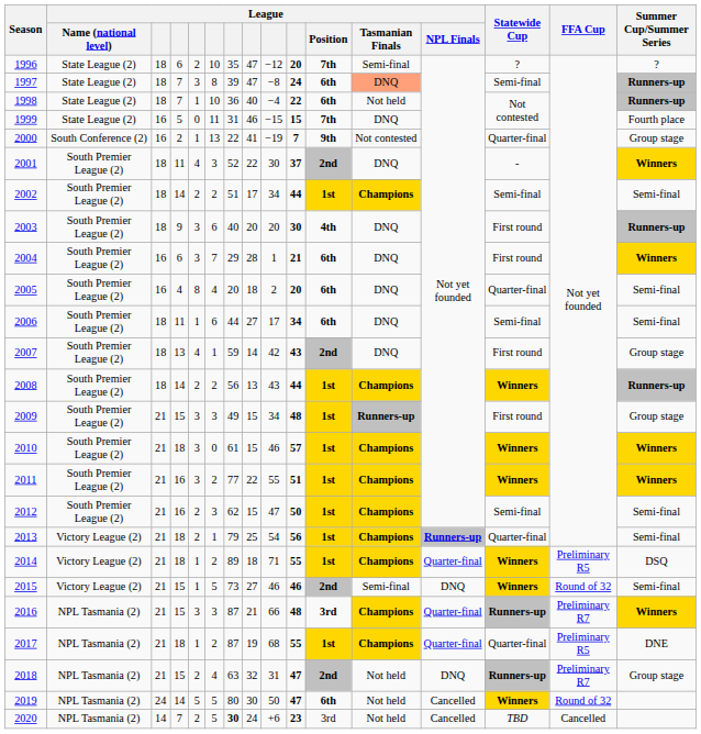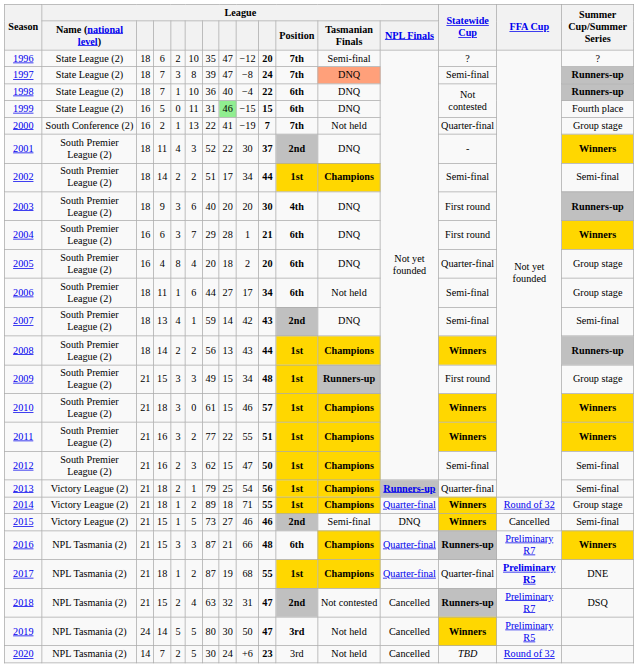 <table class="wikitable" style="text-align:center; font-size:85%;width:95%; text-align:center">
 <tr>
 <th rowspan=2 width=3%>Season</th>
 <th rowspan=1 colspan=12 width=28%>League</th>
 <th rowspan=2 width=8%><a href='#'>Statewide Cup</a></th>
 <th rowspan=2 width=8%><a href='#'>FFA Cup</a></th>
 <th rowspan=2 width=8%>Summer Cup/Summer Series</th>
 </tr>
 <tr>
 <th width=13%>Name (<a href='#'>national level</a>)</th>
 <th width=2%></th>
 <th width=2%></th>
 <th width=2%></th>
 <th width=2%></th>
 <th width=2%></th>
 <th width=2%></th>
 <th width=2%></th>
 <th width=2%></th>
 <th width=2%>Position</th>
 <th width=8%>Tasmanian Finals</th>
 <th width=8%><a href='#'>NPL Finals</a></th>
 </tr>
 <tr>
 <td><a href='#'>1996</a></td>
 <td>State League (2)</td>
 <td>18</td>
 <td>6</td>
 <td>2</td>
 <td>10</td>
 <td>35</td>
 <td>47</td>
 <td>−12</td>
 <td><strong>20</strong></td>
 <td><strong>7th</strong></td>
 <td>Semi-final</td>
 <td rowspan=17>Not yet founded</td>
 <td>?</td>
 <td rowspan=18>Not yet founded</td>
 <td>?</td>
 </tr>
 <tr>
 <td><a href='#'>1997</a></td>
 <td>State League (2)</td>
 <td>18</td>
 <td>7</td>
 <td>3</td>
 <td>8</td>
 <td>39</td>
 <td>47</td>
 <td>−8</td>
 <td><strong>24</strong></td>
-<td><strong>6th</strong></td>
+<td><strong>7th</strong></td>
 <td style="background: lightsalmon;">DNQ</td>
 <td>Semi-final</td>
 <td bgcolor=silver><strong>Runners-up</strong></td>
 </tr>
 <tr>
 <td><a href='#'>1998</a></td>
 <td>State League (2)</td>
 <td>18</td>
 <td>7</td>
 <td>1</td>
 <td>10</td>
 <td>36</td>
 <td>40</td>
 <td>−4</td>
 <td><strong>22</strong></td>
 <td><strong>6th</strong></td>
-<td>Not held</td>
+<td>DNQ</td>
 <td rowspan=2>Not contested</td>
 <td bgcolor=silver><strong>Runners-up</strong></td>
 </tr>
 <tr>
 <td><a href='#'>1999</a></td>
 <td>State League (2)</td>
 <td>16</td>
 <td>5</td>
 <td>0</td>
 <td>11</td>
 <td>31</td>
-<td>46</td>
+<td style="background: lightgreen;">46</td>
 <td>−15</td>
 <td><strong>15</strong></td>
-<td><strong>7th</strong></td>
+<td><strong>6th</strong></td>
 <td>DNQ</td>
 <td>Fourth place</td>
 </tr>
 <tr>
 <td><a href='#'>2000</a></td>
 <td>South Conference (2)</td>
 <td>16</td>
 <td>2</td>
 <td>1</td>
 <td>13</td>
 <td>22</td>
 <td>41</td>
 <td>−19</td>
 <td><strong>7</strong></td>
-<td><strong>9th</strong></td>
-<td>Not contested</td>
+<td><strong>7th</strong></td>
+<td>Not held</td>
 <td>Quarter-final</td>
 <td>Group stage</td>
 </tr>
 <tr>
 <td><a href='#'>2001</a></td>
 <td>South Premier League (2)</td>
 <td>18</td>
 <td>11</td>
 <td>4</td>
 <td>3</td>
 <td>52</td>
 <td>22</td>
 <td>30</td>
 <td><strong>37</strong></td>
 <td bgcolor=silver><strong>2nd</strong></td>
 <td>DNQ</td>
 <td>-</td>
 <td bgcolor=gold><strong>Winners</strong></td>
 </tr>
 <tr>
 <td><a href='#'>2002</a></td>
 <td>South Premier League (2)</td>
 <td>18</td>
 <td>14</td>
 <td>2</td>
 <td>2</td>
 <td>51</td>
 <td>17</td>
 <td>34</td>
 <td><strong>44</strong></td>
 <td bgcolor=gold><strong>1st</strong></td>
 <td bgcolor=gold><strong>Champions</strong></td>
 <td>Semi-final</td>
 <td>Semi-final</td>
 </tr>
 <tr>
 <td><a href='#'>2003</a></td>
 <td>South Premier League (2)</td>
 <td>18</td>
 <td>9</td>
 <td>3</td>
 <td>6</td>
 <td>40</td>
 <td>20</td>
 <td>20</td>
 <td><strong>30</strong></td>
 <td><strong>4th</strong></td>
 <td>DNQ</td>
 <td>First round</td>
 <td bgcolor=silver><strong>Runners-up</strong></td>
 </tr>
 <tr>
 <td><a href='#'>2004</a></td>
 <td>South Premier League (2)</td>
 <td>16</td>
 <td>6</td>
 <td>3</td>
 <td>7</td>
 <td>29</td>
 <td>28</td>
 <td>1</td>
 <td><strong>21</strong></td>
 <td><strong>6th</strong></td>
 <td>DNQ</td>
 <td>First round</td>
 <td bgcolor=gold><strong>Winners</strong></td>
 </tr>
 <tr>
 <td><a href='#'>2005</a></td>
 <td>South Premier League (2)</td>
 <td>16</td>
 <td>4</td>
 <td>8</td>
 <td>4</td>
 <td>20</td>
 <td>18</td>
 <td>2</td>
 <td><strong>20</strong></td>
 <td><strong>6th</strong></td>
 <td>DNQ</td>
 <td>Quarter-final</td>
-<td>Semi-final</td>
+<td>Group stage</td>
 </tr>
 <tr>
 <td><a href='#'>2006</a></td>
 <td>South Premier League (2)</td>
 <td>18</td>
 <td>11</td>
 <td>1</td>
 <td>6</td>
 <td>44</td>
 <td>27</td>
 <td>17</td>
 <td><strong>34</strong></td>
 <td><strong>6th</strong></td>
-<td>DNQ</td>
+<td>Not held</td>
 <td>Semi-final</td>
-<td>Semi-final</td>
+<td>Group stage</td>
 </tr>
 <tr>
 <td><a href='#'>2007</a></td>
 <td>South Premier League (2)</td>
 <td>18</td>
 <td>13</td>
 <td>4</td>
 <td>1</td>
 <td>59</td>
 <td>14</td>
 <td>42</td>
 <td><strong>43</strong></td>
 <td bgcolor=silver><strong>2nd</strong></td>
 <td>DNQ</td>
-<td>First round</td>
-<td>Group stage</td>
+<td>Semi-final</td>
+<td>Semi-final</td>
 </tr>
 <tr>
 <td><a href='#'>2008</a></td>
 <td>South Premier League (2)</td>
 <td>18</td>
 <td>14</td>
 <td>2</td>
 <td>2</td>
 <td>56</td>
 <td>13</td>
 <td>43</td>
 <td><strong>44</strong></td>
 <td bgcolor=gold><strong>1st</strong></td>
 <td bgcolor=gold><strong>Champions</strong></td>
 <td bgcolor=gold><strong>Winners</strong></td>
 <td bgcolor=silver><strong>Runners-up</strong></td>
 </tr>
 <tr>
 <td><a href='#'>2009</a></td>
 <td>South Premier League (2)</td>
 <td>21</td>
 <td>15</td>
 <td>3</td>
 <td>3</td>
 <td>49</td>
 <td>15</td>
 <td>34</td>
 <td><strong>48</strong></td>
 <td bgcolor=gold><strong>1st</strong></td>
 <td bgcolor=silver><strong>Runners-up</strong></td>
 <td>First round</td>
 <td>Group stage</td>
 </tr>
 <tr>
 <td><a href='#'>2010</a></td>
 <td>South Premier League (2)</td>
 <td>21</td>
 <td>18</td>
 <td>3</td>
 <td>0</td>
 <td>61</td>
 <td>15</td>
 <td>46</td>
 <td><strong>57</strong></td>
 <td bgcolor=gold><strong>1st</strong></td>
 <td bgcolor=gold><strong>Champions</strong></td>
 <td bgcolor=gold><strong>Winners</strong></td>
 <td bgcolor=gold><strong>Winners</strong></td>
 </tr>
 <tr>
 <td><a href='#'>2011</a></td>
 <td>South Premier League (2)</td>
 <td>21</td>
 <td>16</td>
 <td>3</td>
 <td>2</td>
 <td>77</td>
 <td>22</td>
 <td>55</td>
 <td><strong>51</strong></td>
 <td bgcolor=gold><strong>1st</strong></td>
 <td bgcolor=gold><strong>Champions</strong></td>
 <td bgcolor=gold><strong>Winners</strong></td>
 <td bgcolor=gold><strong>Winners</strong></td>
 </tr>
 <tr>
 <td><a href='#'>2012</a></td>
 <td>South Premier League (2)</td>
 <td>21</td>
 <td>16</td>
 <td>2</td>
 <td>3</td>
 <td>62</td>
 <td>15</td>
 <td>47</td>
 <td><strong>50</strong></td>
 <td bgcolor=gold><strong>1st</strong></td>
 <td bgcolor=gold><strong>Champions</strong></td>
 <td>Semi-final</td>
 <td>Semi-final</td>
 </tr>
 <tr>
 <td><a href='#'>2013</a></td>
 <td>Victory League (2)</td>
 <td>21</td>
 <td>18</td>
 <td>2</td>
 <td>1</td>
 <td>79</td>
 <td>25</td>
 <td>54</td>
 <td><strong>56</strong></td>
 <td bgcolor=gold><strong>1st</strong></td>
 <td bgcolor=gold><strong>Champions</strong></td>
 <td bgcolor=silver><strong><a href='#'>Runners-up</a></strong></td>
 <td>Quarter-final</td>
 <td>Semi-final</td>
 </tr>
 <tr>
 <td><a href='#'>2014</a></td>
 <td>Victory League (2)</td>
 <td>21</td>
 <td>18</td>
 <td>1</td>
 <td>2</td>
 <td>89</td>
 <td>18</td>
 <td>71</td>
 <td><strong>55</strong></td>
 <td bgcolor=gold><strong>1st</strong></td>
 <td bgcolor=gold><strong>Champions</strong></td>
 <td><a href='#'>Quarter-final</a></td>
 <td bgcolor=gold><strong>Winners</strong></td>
-<td><a href='#'>Preliminary R5</a></td>
-<td>DSQ</td>
+<td><a href='#'>Round of 32</a></td>
+<td>Group stage</td>
 </tr>
 <tr>
 <td><a href='#'>2015</a></td>
 <td>Victory League (2)</td>
 <td>21</td>
 <td>15</td>
 <td>1</td>
 <td>5</td>
 <td>73</td>
 <td>27</td>
 <td>46</td>
 <td><strong>46</strong></td>
 <td bgcolor=silver><strong>2nd</strong></td>
 <td>Semi-final</td>
 <td>DNQ</td>
 <td bgcolor=gold><strong>Winners</strong></td>
-<td><a href='#'>Round of 32</a></td>
+<td>Cancelled</td>
 <td>Semi-final</td>
 </tr>
 <tr>
 <td><a href='#'>2016</a></td>
 <td>NPL Tasmania (2)</td>
 <td>21</td>
 <td>15</td>
 <td>3</td>
 <td>3</td>
 <td>87</td>
 <td>21</td>
 <td>66</td>
 <td><strong>48</strong></td>
-<td><strong>3rd</strong></td>
+<td><strong>6th</strong></td>
 <td bgcolor=gold><strong>Champions</strong></td>
 <td><a href='#'>Quarter-final</a></td>
 <td bgcolor=silver><strong>Runners-up</strong></td>
 <td><a href='#'>Preliminary R7</a></td>
 <td bgcolor=gold><strong>Winners</strong></td>
 </tr>
 <tr>
 <td><a href='#'>2017</a></td>
 <td>NPL Tasmania (2)</td>
 <td>21</td>
 <td>18</td>
 <td>1</td>
 <td>2</td>
 <td>87</td>
 <td>19</td>
 <td>68</td>
 <td><strong>55</strong></td>
 <td bgcolor=gold><strong>1st</strong></td>
 <td bgcolor=gold><strong>Champions</strong></td>
 <td><a href='#'>Quarter-final</a></td>
 <td>Quarter-final</td>
-<td><a href='#'>Preliminary R5</a></td>
+<td><strong><a href='#'>Preliminary R5</a></strong></td>
 <td>DNE</td>
 </tr>
 <tr>
 <td><a href='#'>2018</a></td>
 <td>NPL Tasmania (2)</td>
 <td>21</td>
 <td>15</td>
 <td>2</td>
 <td>4</td>
 <td>63</td>
 <td>32</td>
 <td>31</td>
 <td><strong>47</strong></td>
 <td bgcolor=silver><strong>2nd</strong></td>
-<td>Not held</td>
-<td>DNQ</td>
+<td>Not contested</td>
+<td>Cancelled</td>
 <td bgcolor=silver><strong>Runners-up</strong></td>
 <td><a href='#'>Preliminary R7</a></td>
-<td>Group stage</td>
+<td>DSQ</td>
 </tr>
 <tr>
 <td><a href='#'>2019</a></td>
 <td>NPL Tasmania (2)</td>
 <td>24</td>
 <td>14</td>
 <td>5</td>
 <td>5</td>
 <td>80</td>
 <td>30</td>
 <td>50</td>
 <td><strong>47</strong></td>
-<td><strong>6th</strong></td>
+<td><strong>3rd</strong></td>
 <td>Not held</td>
 <td>Cancelled</td>
 <td bgcolor=gold><strong>Winners</strong></td>
-<td><a href='#'>Round of 32</a></td>
+<td><a href='#'>Preliminary R5</a></td>
 <td></td>
 </tr>
 <tr>
 <td><a href='#'>2020</a></td>
 <td>NPL Tasmania (2)</td>
 <td>14</td>
 <td>7</td>
 <td>2</td>
 <td>5</td>
-<td><strong>30</strong></td>
+<td>30</td>
 <td>24</td>
 <td>+6</td>
 <td><strong>23</strong></td>
 <td>3rd</td>
 <td>Not held</td>
 <td>Cancelled</td>
 <td><em>TBD</em></td>
-<td>Cancelled</td>
+<td><a href='#'>Round of 32</a></td>
 <td></td>
 </tr>
 </table>
